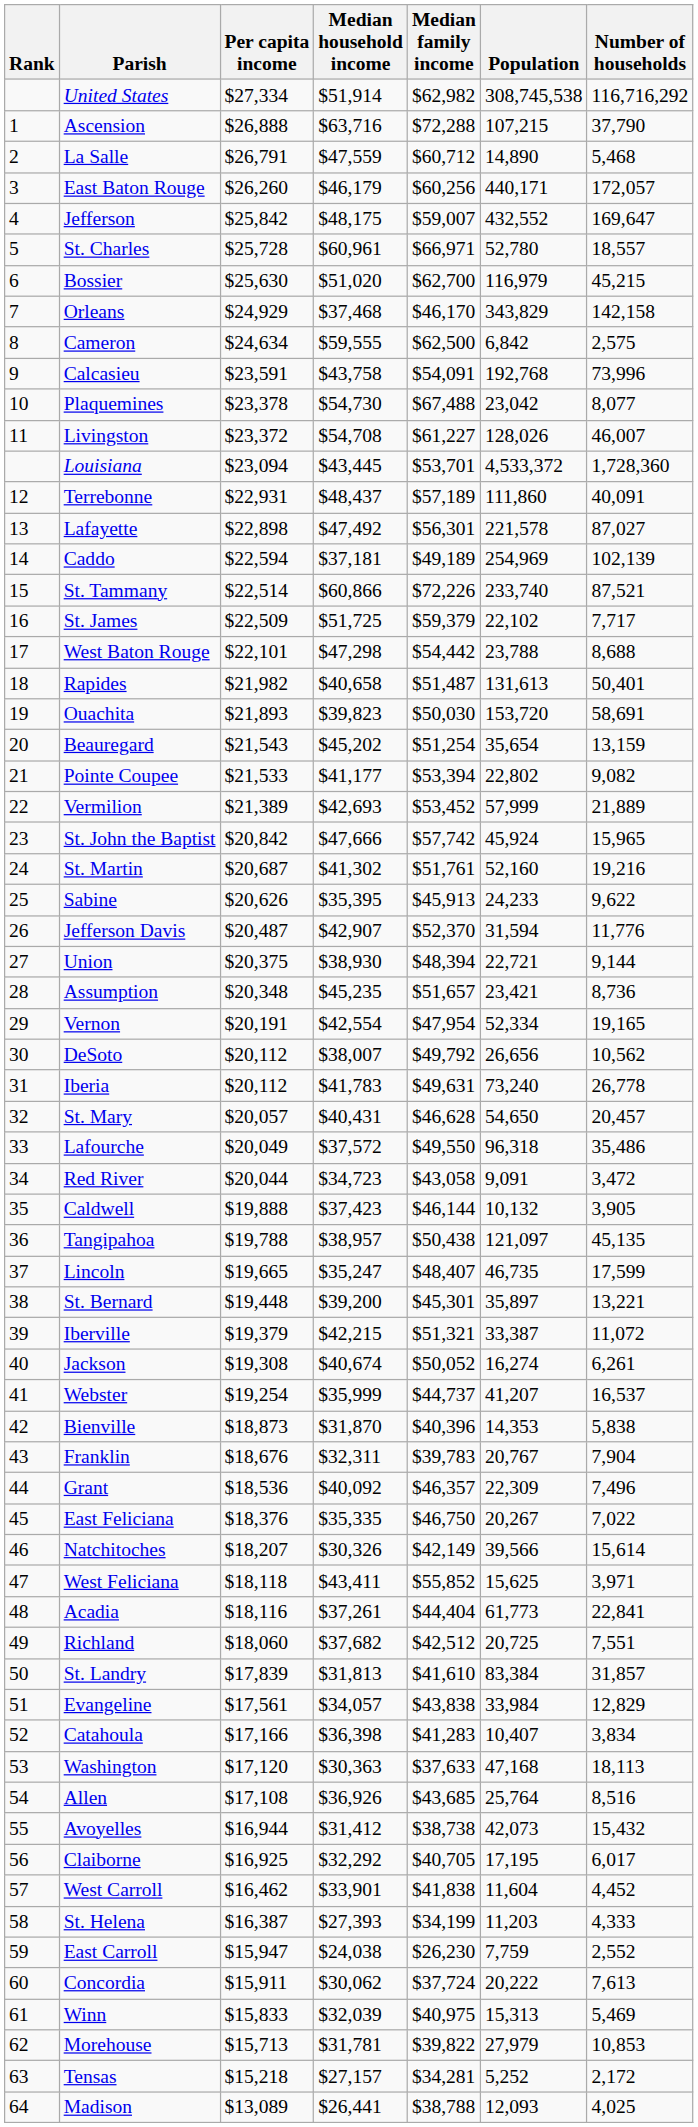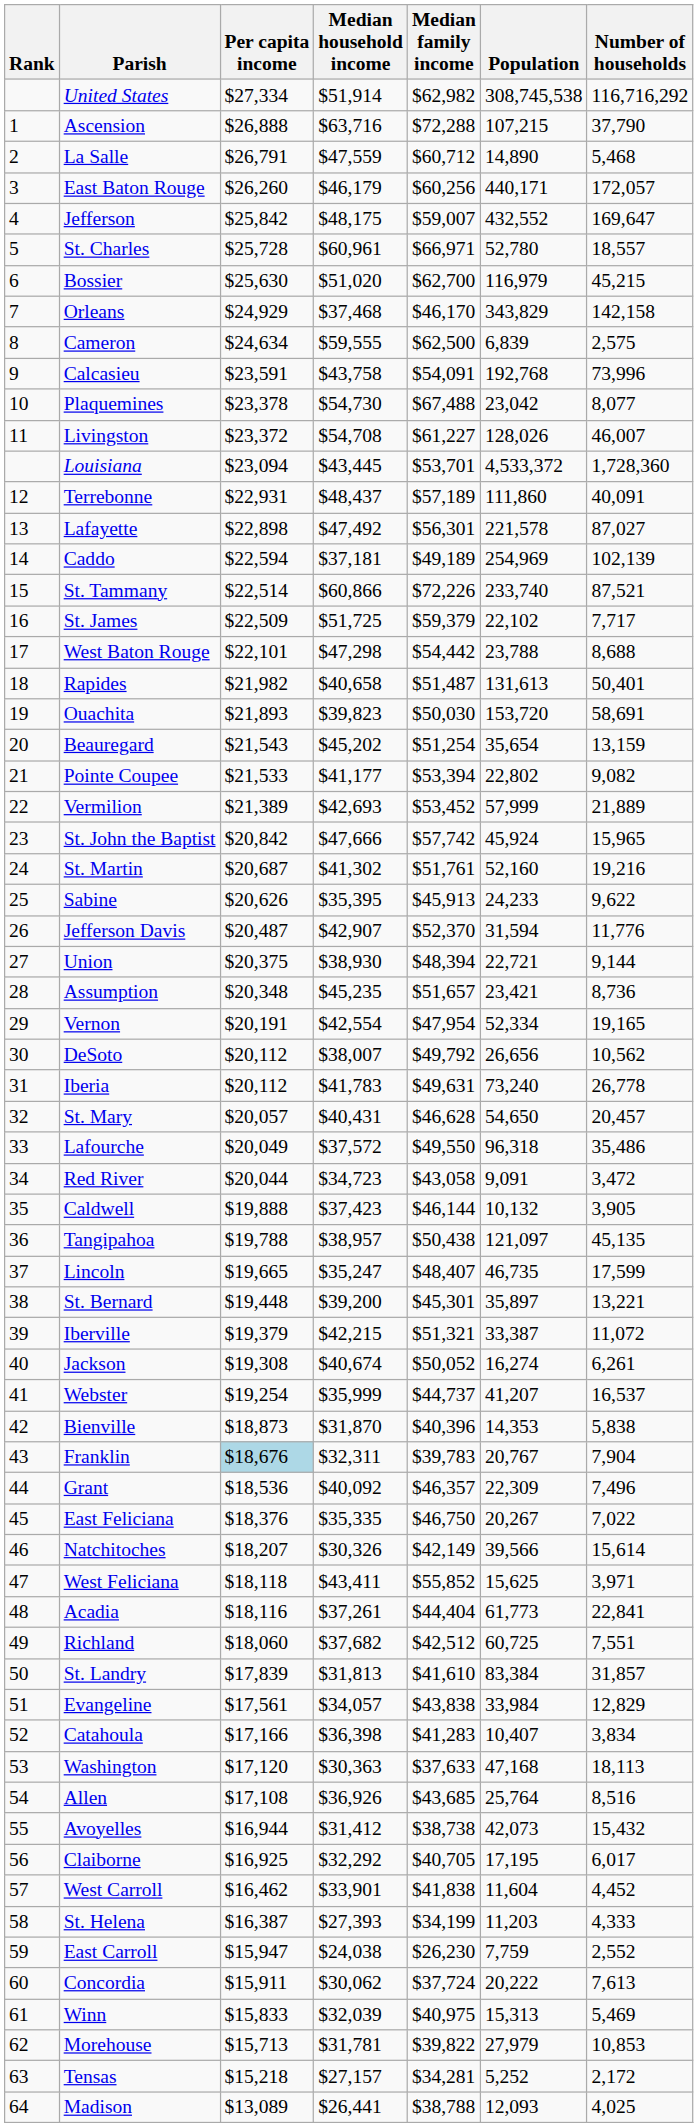 <table class="wikitable sortable">
 <tr valign=bottom>
 <th>Rank</th>
 <th>Parish</th>
 <th>Per capita<br>income</th>
 <th>Median<br>household<br>income</th>
 <th>Median<br>family<br>income</th>
 <th>Population</th>
 <th>Number of<br>households</th>
 </tr>
 <tr>
 <td></td>
 <td><em><a href='#'>United States</a></em></td>
 <td>$27,334</td>
 <td>$51,914</td>
 <td>$62,982</td>
 <td>308,745,538</td>
 <td>116,716,292</td>
 </tr>
 <tr>
 <td>1</td>
 <td><a href='#'>Ascension</a></td>
 <td>$26,888</td>
 <td>$63,716</td>
 <td>$72,288</td>
 <td>107,215</td>
 <td>37,790</td>
 </tr>
 <tr>
 <td>2</td>
 <td><a href='#'>La Salle</a></td>
 <td>$26,791</td>
 <td>$47,559</td>
 <td>$60,712</td>
 <td>14,890</td>
 <td>5,468</td>
 </tr>
 <tr>
 <td>3</td>
 <td><a href='#'>East Baton Rouge</a></td>
 <td>$26,260</td>
 <td>$46,179</td>
 <td>$60,256</td>
 <td>440,171</td>
 <td>172,057</td>
 </tr>
 <tr>
 <td>4</td>
 <td><a href='#'>Jefferson</a></td>
 <td>$25,842</td>
 <td>$48,175</td>
 <td>$59,007</td>
 <td>432,552</td>
 <td>169,647</td>
 </tr>
 <tr>
 <td>5</td>
 <td><a href='#'>St. Charles</a></td>
 <td>$25,728</td>
 <td>$60,961</td>
 <td>$66,971</td>
 <td>52,780</td>
 <td>18,557</td>
 </tr>
 <tr>
 <td>6</td>
 <td><a href='#'>Bossier</a></td>
 <td>$25,630</td>
 <td>$51,020</td>
 <td>$62,700</td>
 <td>116,979</td>
 <td>45,215</td>
 </tr>
 <tr>
 <td>7</td>
 <td><a href='#'>Orleans</a></td>
 <td>$24,929</td>
 <td>$37,468</td>
 <td>$46,170</td>
 <td>343,829</td>
 <td>142,158</td>
 </tr>
 <tr>
 <td>8</td>
 <td><a href='#'>Cameron</a></td>
 <td>$24,634</td>
 <td>$59,555</td>
 <td>$62,500</td>
-<td>6,842</td>
+<td>6,839</td>
 <td>2,575</td>
 </tr>
 <tr>
 <td>9</td>
 <td><a href='#'>Calcasieu</a></td>
 <td>$23,591</td>
 <td>$43,758</td>
 <td>$54,091</td>
 <td>192,768</td>
 <td>73,996</td>
 </tr>
 <tr>
 <td>10</td>
 <td><a href='#'>Plaquemines</a></td>
 <td>$23,378</td>
 <td>$54,730</td>
 <td>$67,488</td>
 <td>23,042</td>
 <td>8,077</td>
 </tr>
 <tr>
 <td>11</td>
 <td><a href='#'>Livingston</a></td>
 <td>$23,372</td>
 <td>$54,708</td>
 <td>$61,227</td>
 <td>128,026</td>
 <td>46,007</td>
 </tr>
 <tr>
 <td></td>
 <td><em><a href='#'>Louisiana</a></em></td>
 <td>$23,094</td>
 <td>$43,445</td>
 <td>$53,701</td>
 <td>4,533,372</td>
 <td>1,728,360</td>
 </tr>
 <tr>
 <td>12</td>
 <td><a href='#'>Terrebonne</a></td>
 <td>$22,931</td>
 <td>$48,437</td>
 <td>$57,189</td>
 <td>111,860</td>
 <td>40,091</td>
 </tr>
 <tr>
 <td>13</td>
 <td><a href='#'>Lafayette</a></td>
 <td>$22,898</td>
 <td>$47,492</td>
 <td>$56,301</td>
 <td>221,578</td>
 <td>87,027</td>
 </tr>
 <tr>
 <td>14</td>
 <td><a href='#'>Caddo</a></td>
 <td>$22,594</td>
 <td>$37,181</td>
 <td>$49,189</td>
 <td>254,969</td>
 <td>102,139</td>
 </tr>
 <tr>
 <td>15</td>
 <td><a href='#'>St. Tammany</a></td>
 <td>$22,514</td>
 <td>$60,866</td>
 <td>$72,226</td>
 <td>233,740</td>
 <td>87,521</td>
 </tr>
 <tr>
 <td>16</td>
 <td><a href='#'>St. James</a></td>
 <td>$22,509</td>
 <td>$51,725</td>
 <td>$59,379</td>
 <td>22,102</td>
 <td>7,717</td>
 </tr>
 <tr>
 <td>17</td>
 <td><a href='#'>West Baton Rouge</a></td>
 <td>$22,101</td>
 <td>$47,298</td>
 <td>$54,442</td>
 <td>23,788</td>
 <td>8,688</td>
 </tr>
 <tr>
 <td>18</td>
 <td><a href='#'>Rapides</a></td>
 <td>$21,982</td>
 <td>$40,658</td>
 <td>$51,487</td>
 <td>131,613</td>
 <td>50,401</td>
 </tr>
 <tr>
 <td>19</td>
 <td><a href='#'>Ouachita</a></td>
 <td>$21,893</td>
 <td>$39,823</td>
 <td>$50,030</td>
 <td>153,720</td>
 <td>58,691</td>
 </tr>
 <tr>
 <td>20</td>
 <td><a href='#'>Beauregard</a></td>
 <td>$21,543</td>
 <td>$45,202</td>
 <td>$51,254</td>
 <td>35,654</td>
 <td>13,159</td>
 </tr>
 <tr>
 <td>21</td>
 <td><a href='#'>Pointe Coupee</a></td>
 <td>$21,533</td>
 <td>$41,177</td>
 <td>$53,394</td>
 <td>22,802</td>
 <td>9,082</td>
 </tr>
 <tr>
 <td>22</td>
 <td><a href='#'>Vermilion</a></td>
 <td>$21,389</td>
 <td>$42,693</td>
 <td>$53,452</td>
 <td>57,999</td>
 <td>21,889</td>
 </tr>
 <tr>
 <td>23</td>
 <td><a href='#'>St. John the Baptist</a></td>
 <td>$20,842</td>
 <td>$47,666</td>
 <td>$57,742</td>
 <td>45,924</td>
 <td>15,965</td>
 </tr>
 <tr>
 <td>24</td>
 <td><a href='#'>St. Martin</a></td>
 <td>$20,687</td>
 <td>$41,302</td>
 <td>$51,761</td>
 <td>52,160</td>
 <td>19,216</td>
 </tr>
 <tr>
 <td>25</td>
 <td><a href='#'>Sabine</a></td>
 <td>$20,626</td>
 <td>$35,395</td>
 <td>$45,913</td>
 <td>24,233</td>
 <td>9,622</td>
 </tr>
 <tr>
 <td>26</td>
 <td><a href='#'>Jefferson Davis</a></td>
 <td>$20,487</td>
 <td>$42,907</td>
 <td>$52,370</td>
 <td>31,594</td>
 <td>11,776</td>
 </tr>
 <tr>
 <td>27</td>
 <td><a href='#'>Union</a></td>
 <td>$20,375</td>
 <td>$38,930</td>
 <td>$48,394</td>
 <td>22,721</td>
 <td>9,144</td>
 </tr>
 <tr>
 <td>28</td>
 <td><a href='#'>Assumption</a></td>
 <td>$20,348</td>
 <td>$45,235</td>
 <td>$51,657</td>
 <td>23,421</td>
 <td>8,736</td>
 </tr>
 <tr>
 <td>29</td>
 <td><a href='#'>Vernon</a></td>
 <td>$20,191</td>
 <td>$42,554</td>
 <td>$47,954</td>
 <td>52,334</td>
 <td>19,165</td>
 </tr>
 <tr>
 <td>30</td>
 <td><a href='#'>DeSoto</a></td>
 <td>$20,112</td>
 <td>$38,007</td>
 <td>$49,792</td>
 <td>26,656</td>
 <td>10,562</td>
 </tr>
 <tr>
 <td>31</td>
 <td><a href='#'>Iberia</a></td>
 <td>$20,112</td>
 <td>$41,783</td>
 <td>$49,631</td>
 <td>73,240</td>
 <td>26,778</td>
 </tr>
 <tr>
 <td>32</td>
 <td><a href='#'>St. Mary</a></td>
 <td>$20,057</td>
 <td>$40,431</td>
 <td>$46,628</td>
 <td>54,650</td>
 <td>20,457</td>
 </tr>
 <tr>
 <td>33</td>
 <td><a href='#'>Lafourche</a></td>
 <td>$20,049</td>
 <td>$37,572</td>
 <td>$49,550</td>
 <td>96,318</td>
 <td>35,486</td>
 </tr>
 <tr>
 <td>34</td>
 <td><a href='#'>Red River</a></td>
 <td>$20,044</td>
 <td>$34,723</td>
 <td>$43,058</td>
 <td>9,091</td>
 <td>3,472</td>
 </tr>
 <tr>
 <td>35</td>
 <td><a href='#'>Caldwell</a></td>
 <td>$19,888</td>
 <td>$37,423</td>
 <td>$46,144</td>
 <td>10,132</td>
 <td>3,905</td>
 </tr>
 <tr>
 <td>36</td>
 <td><a href='#'>Tangipahoa</a></td>
 <td>$19,788</td>
 <td>$38,957</td>
 <td>$50,438</td>
 <td>121,097</td>
 <td>45,135</td>
 </tr>
 <tr>
 <td>37</td>
 <td><a href='#'>Lincoln</a></td>
 <td>$19,665</td>
 <td>$35,247</td>
 <td>$48,407</td>
 <td>46,735</td>
 <td>17,599</td>
 </tr>
 <tr>
 <td>38</td>
 <td><a href='#'>St. Bernard</a></td>
 <td>$19,448</td>
 <td>$39,200</td>
 <td>$45,301</td>
 <td>35,897</td>
 <td>13,221</td>
 </tr>
 <tr>
 <td>39</td>
 <td><a href='#'>Iberville</a></td>
 <td>$19,379</td>
 <td>$42,215</td>
 <td>$51,321</td>
 <td>33,387</td>
 <td>11,072</td>
 </tr>
 <tr>
 <td>40</td>
 <td><a href='#'>Jackson</a></td>
 <td>$19,308</td>
 <td>$40,674</td>
 <td>$50,052</td>
 <td>16,274</td>
 <td>6,261</td>
 </tr>
 <tr>
 <td>41</td>
 <td><a href='#'>Webster</a></td>
 <td>$19,254</td>
 <td>$35,999</td>
 <td>$44,737</td>
 <td>41,207</td>
 <td>16,537</td>
 </tr>
 <tr>
 <td>42</td>
 <td><a href='#'>Bienville</a></td>
 <td>$18,873</td>
 <td>$31,870</td>
 <td>$40,396</td>
 <td>14,353</td>
 <td>5,838</td>
 </tr>
 <tr>
 <td>43</td>
 <td><a href='#'>Franklin</a></td>
-<td>$18,676</td>
+<td style="background: lightblue;">$18,676</td>
 <td>$32,311</td>
 <td>$39,783</td>
 <td>20,767</td>
 <td>7,904</td>
 </tr>
 <tr>
 <td>44</td>
 <td><a href='#'>Grant</a></td>
 <td>$18,536</td>
 <td>$40,092</td>
 <td>$46,357</td>
 <td>22,309</td>
 <td>7,496</td>
 </tr>
 <tr>
 <td>45</td>
 <td><a href='#'>East Feliciana</a></td>
 <td>$18,376</td>
 <td>$35,335</td>
 <td>$46,750</td>
 <td>20,267</td>
 <td>7,022</td>
 </tr>
 <tr>
 <td>46</td>
 <td><a href='#'>Natchitoches</a></td>
 <td>$18,207</td>
 <td>$30,326</td>
 <td>$42,149</td>
 <td>39,566</td>
 <td>15,614</td>
 </tr>
 <tr>
 <td>47</td>
 <td><a href='#'>West Feliciana</a></td>
 <td>$18,118</td>
 <td>$43,411</td>
 <td>$55,852</td>
 <td>15,625</td>
 <td>3,971</td>
 </tr>
 <tr>
 <td>48</td>
 <td><a href='#'>Acadia</a></td>
 <td>$18,116</td>
 <td>$37,261</td>
 <td>$44,404</td>
 <td>61,773</td>
 <td>22,841</td>
 </tr>
 <tr>
 <td>49</td>
 <td><a href='#'>Richland</a></td>
 <td>$18,060</td>
 <td>$37,682</td>
 <td>$42,512</td>
-<td>20,725</td>
+<td>60,725</td>
 <td>7,551</td>
 </tr>
 <tr>
 <td>50</td>
 <td><a href='#'>St. Landry</a></td>
 <td>$17,839</td>
 <td>$31,813</td>
 <td>$41,610</td>
 <td>83,384</td>
 <td>31,857</td>
 </tr>
 <tr>
 <td>51</td>
 <td><a href='#'>Evangeline</a></td>
 <td>$17,561</td>
 <td>$34,057</td>
 <td>$43,838</td>
 <td>33,984</td>
 <td>12,829</td>
 </tr>
 <tr>
 <td>52</td>
 <td><a href='#'>Catahoula</a></td>
 <td>$17,166</td>
 <td>$36,398</td>
 <td>$41,283</td>
 <td>10,407</td>
 <td>3,834</td>
 </tr>
 <tr>
 <td>53</td>
 <td><a href='#'>Washington</a></td>
 <td>$17,120</td>
 <td>$30,363</td>
 <td>$37,633</td>
 <td>47,168</td>
 <td>18,113</td>
 </tr>
 <tr>
 <td>54</td>
 <td><a href='#'>Allen</a></td>
 <td>$17,108</td>
 <td>$36,926</td>
 <td>$43,685</td>
 <td>25,764</td>
 <td>8,516</td>
 </tr>
 <tr>
 <td>55</td>
 <td><a href='#'>Avoyelles</a></td>
 <td>$16,944</td>
 <td>$31,412</td>
 <td>$38,738</td>
 <td>42,073</td>
 <td>15,432</td>
 </tr>
 <tr>
 <td>56</td>
 <td><a href='#'>Claiborne</a></td>
 <td>$16,925</td>
 <td>$32,292</td>
 <td>$40,705</td>
 <td>17,195</td>
 <td>6,017</td>
 </tr>
 <tr>
 <td>57</td>
 <td><a href='#'>West Carroll</a></td>
 <td>$16,462</td>
 <td>$33,901</td>
 <td>$41,838</td>
 <td>11,604</td>
 <td>4,452</td>
 </tr>
 <tr>
 <td>58</td>
 <td><a href='#'>St. Helena</a></td>
 <td>$16,387</td>
 <td>$27,393</td>
 <td>$34,199</td>
 <td>11,203</td>
 <td>4,333</td>
 </tr>
 <tr>
 <td>59</td>
 <td><a href='#'>East Carroll</a></td>
 <td>$15,947</td>
 <td>$24,038</td>
 <td>$26,230</td>
 <td>7,759</td>
 <td>2,552</td>
 </tr>
 <tr>
 <td>60</td>
 <td><a href='#'>Concordia</a></td>
 <td>$15,911</td>
 <td>$30,062</td>
 <td>$37,724</td>
 <td>20,222</td>
 <td>7,613</td>
 </tr>
 <tr>
 <td>61</td>
 <td><a href='#'>Winn</a></td>
 <td>$15,833</td>
 <td>$32,039</td>
 <td>$40,975</td>
 <td>15,313</td>
 <td>5,469</td>
 </tr>
 <tr>
 <td>62</td>
 <td><a href='#'>Morehouse</a></td>
 <td>$15,713</td>
 <td>$31,781</td>
 <td>$39,822</td>
 <td>27,979</td>
 <td>10,853</td>
 </tr>
 <tr>
 <td>63</td>
 <td><a href='#'>Tensas</a></td>
 <td>$15,218</td>
 <td>$27,157</td>
 <td>$34,281</td>
 <td>5,252</td>
 <td>2,172</td>
 </tr>
 <tr>
 <td>64</td>
 <td><a href='#'>Madison</a></td>
 <td>$13,089</td>
 <td>$26,441</td>
 <td>$38,788</td>
 <td>12,093</td>
 <td>4,025</td>
 </tr>
 <tr>
 </tr>
 </table>
